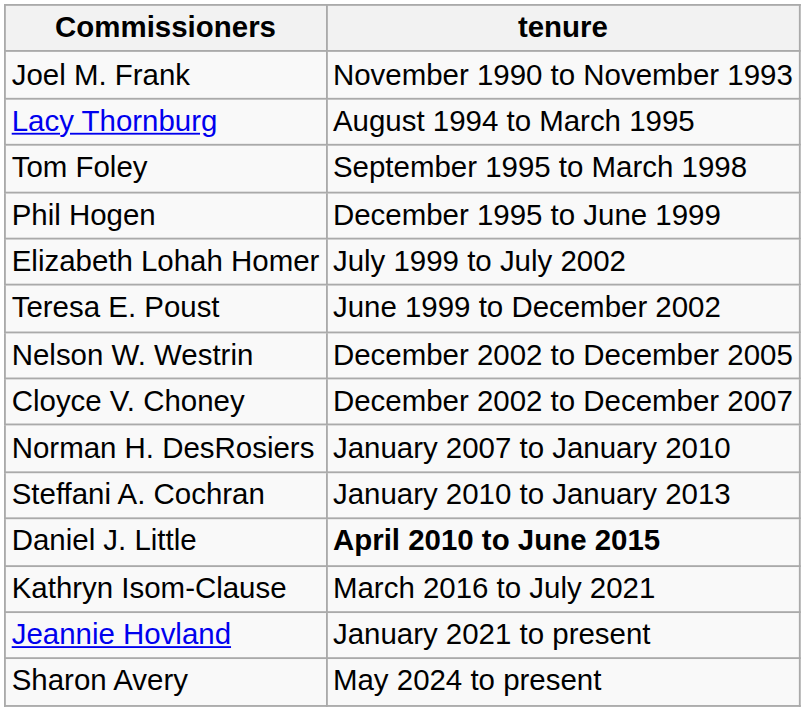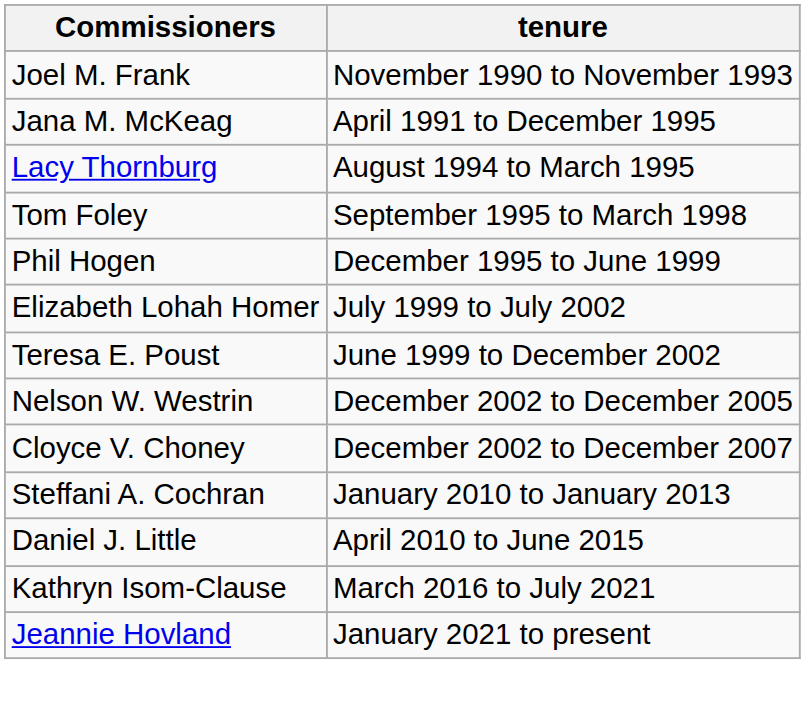 <table class="wikitable">
 <tr>
 <th>Commissioners</th>
 <th>tenure</th>
 </tr>
 <tr>
 <td>Joel M. Frank</td>
 <td>November 1990 to November 1993</td>
+</tr>
+<tr>
+<td>Jana M. McKeag</td>
+<td>April 1991 to December 1995</td>
 </tr>
 <tr>
 <td><a href='#'>Lacy Thornburg</a></td>
 <td>August 1994 to March 1995</td>
 </tr>
 <tr>
 <td>Tom Foley</td>
 <td>September 1995 to March 1998</td>
 </tr>
 <tr>
 <td>Phil Hogen</td>
 <td>December 1995 to June 1999</td>
 </tr>
 <tr>
 <td>Elizabeth Lohah Homer</td>
 <td>July 1999 to July 2002</td>
 </tr>
 <tr>
 <td>Teresa E. Poust</td>
 <td>June 1999 to December 2002</td>
 </tr>
 <tr>
 <td>Nelson W. Westrin</td>
 <td>December 2002 to December 2005</td>
 </tr>
 <tr>
 <td>Cloyce V. Choney</td>
 <td>December 2002 to December 2007</td>
 </tr>
 <tr>
-<td>Norman H. DesRosiers</td>
-<td>January 2007 to January 2010</td>
-</tr>
-<tr>
 <td>Steffani A. Cochran</td>
 <td>January 2010 to January 2013</td>
 </tr>
 <tr>
 <td>Daniel J. Little</td>
-<td><strong>April 2010 to June 2015</strong></td>
+<td>April 2010 to June 2015</td>
 </tr>
 <tr>
 <td>Kathryn Isom-Clause</td>
 <td>March 2016 to July 2021</td>
 </tr>
 <tr>
 <td><a href='#'>Jeannie Hovland</a></td>
 <td>January 2021 to present</td>
 </tr>
-<tr>
-<td>Sharon Avery</td>
-<td>May 2024 to present</td>
-</tr>
 </table>
